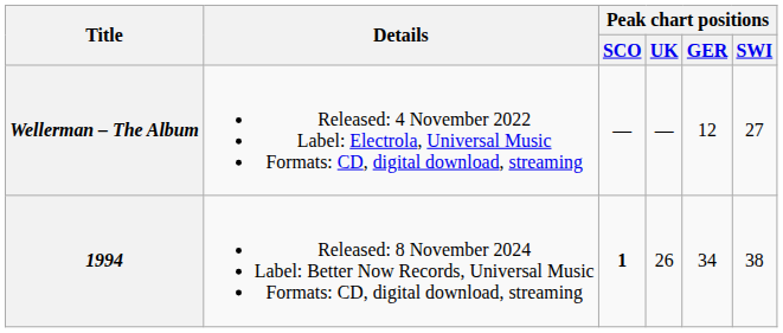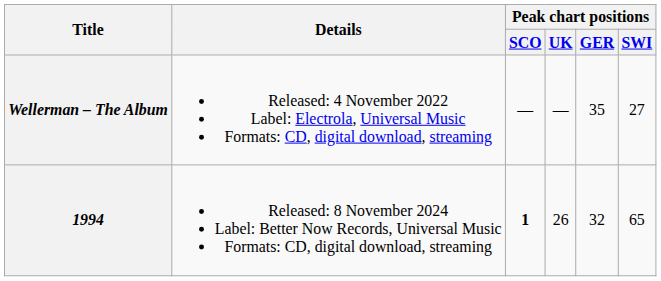 <table class="wikitable plainrowheaders" style="text-align:center">
 <tr>
 <th scope="col" rowspan="2">Title</th>
 <th scope="col" rowspan="2">Details</th>
 <th colspan="4">Peak chart positions</th>
 </tr>
 <tr>
 <th><a href='#'>SCO</a><br></th>
 <th><a href='#'>UK</a><br></th>
 <th><a href='#'>GER</a><br></th>
 <th><a href='#'>SWI</a><br></th>
 </tr>
 <tr>
 <th scope="row"><em>Wellerman – The Album</em></th>
 <td><br><ul><li>Released: 4 November 2022</li><li>Label: <a href='#'>Electrola</a>, <a href='#'>Universal Music</a></li><li>Formats: <a href='#'>CD</a>, <a href='#'>digital download</a>, <a href='#'>streaming</a></li></ul></td>
 <td>—</td>
 <td>—</td>
-<td>12</td>
+<td>35</td>
 <td>27</td>
 </tr>
 <tr>
 <th scope="row"><em>1994</em></th>
 <td><br><ul><li>Released: 8 November 2024</li><li>Label: Better Now Records, Universal Music</li><li>Formats: CD, digital download, streaming</li></ul></td>
 <td><strong>1</strong></td>
 <td>26</td>
-<td>34</td>
-<td>38</td>
+<td>32</td>
+<td>65</td>
 </tr>
 </table>
